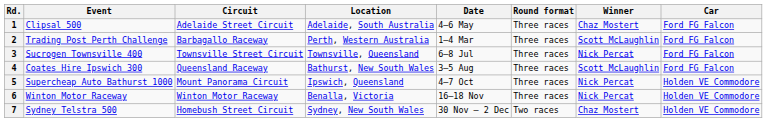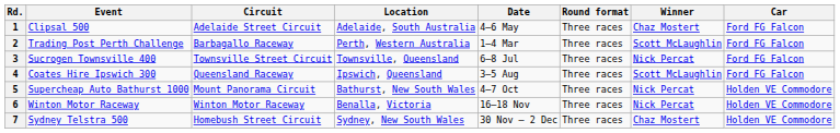 <table class="wikitable" style="font-size: 90%">
 <tr>
 <th>Rd.</th>
 <th>Event</th>
 <th>Circuit</th>
 <th>Location</th>
 <th>Date</th>
 <th>Round format</th>
 <th>Winner</th>
 <th>Car</th>
 </tr>
 <tr>
 <th>1</th>
 <td> <a href='#'>Clipsal 500</a></td>
 <td><a href='#'>Adelaide Street Circuit</a></td>
 <td><a href='#'>Adelaide</a>, <a href='#'>South Australia</a></td>
 <td>4–6 May</td>
 <td>Three races</td>
 <td> <a href='#'>Chaz Mostert</a></td>
 <td><a href='#'>Ford FG Falcon</a></td>
 </tr>
 <tr>
 <th>2</th>
 <td> <a href='#'>Trading Post Perth Challenge</a></td>
 <td><a href='#'>Barbagallo Raceway</a></td>
 <td><a href='#'>Perth</a>, <a href='#'>Western Australia</a></td>
 <td>1–4 Mar</td>
 <td>Three races</td>
 <td> <a href='#'>Scott McLaughlin</a></td>
 <td><a href='#'>Ford FG Falcon</a></td>
 </tr>
 <tr>
 <th>3</th>
 <td> <a href='#'>Sucrogen Townsville 400</a></td>
 <td><a href='#'>Townsville Street Circuit</a></td>
 <td><a href='#'>Townsville</a>, <a href='#'>Queensland</a></td>
 <td>6–8 Jul</td>
 <td>Three races</td>
 <td> <a href='#'>Nick Percat</a></td>
 <td><a href='#'>Ford FG Falcon</a></td>
 </tr>
 <tr>
 <th>4</th>
 <td> <a href='#'>Coates Hire Ipswich 300</a></td>
 <td><a href='#'>Queensland Raceway</a></td>
-<td><a href='#'>Bathurst</a>, <a href='#'>New South Wales</a></td>
+<td><a href='#'>Ipswich</a>, <a href='#'>Queensland</a></td>
 <td>3–5 Aug</td>
 <td>Three races</td>
 <td> <a href='#'>Scott McLaughlin</a></td>
 <td><a href='#'>Ford FG Falcon</a></td>
 </tr>
 <tr>
 <th>5</th>
 <td> <a href='#'>Supercheap Auto Bathurst 1000</a></td>
 <td><a href='#'>Mount Panorama Circuit</a></td>
-<td><a href='#'>Ipswich</a>, <a href='#'>Queensland</a></td>
+<td><a href='#'>Bathurst</a>, <a href='#'>New South Wales</a></td>
 <td>4–7 Oct</td>
 <td>Three races</td>
 <td> <a href='#'>Nick Percat</a></td>
 <td><a href='#'>Holden VE Commodore</a></td>
 </tr>
 <tr>
 <th>6</th>
 <td> <a href='#'>Winton Motor Raceway</a></td>
 <td><a href='#'>Winton Motor Raceway</a></td>
 <td><a href='#'>Benalla</a>, <a href='#'>Victoria</a></td>
 <td>16–18 Nov</td>
 <td>Three races</td>
 <td> <a href='#'>Nick Percat</a></td>
 <td><a href='#'>Holden VE Commodore</a></td>
 </tr>
 <tr>
 <th>7</th>
 <td> <a href='#'>Sydney Telstra 500</a></td>
 <td><a href='#'>Homebush Street Circuit</a></td>
 <td><a href='#'>Sydney</a>, <a href='#'>New South Wales</a></td>
 <td>30 Nov – 2 Dec</td>
-<td>Two races</td>
+<td>Three races</td>
 <td> <a href='#'>Chaz Mostert</a></td>
 <td><a href='#'>Holden VE Commodore</a></td>
 </tr>
 </table>
